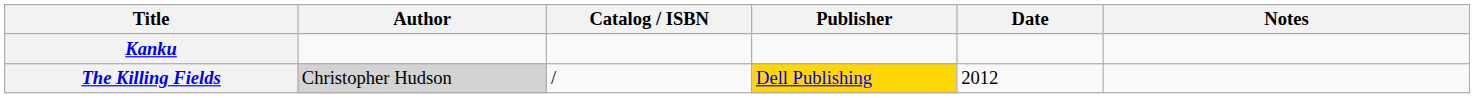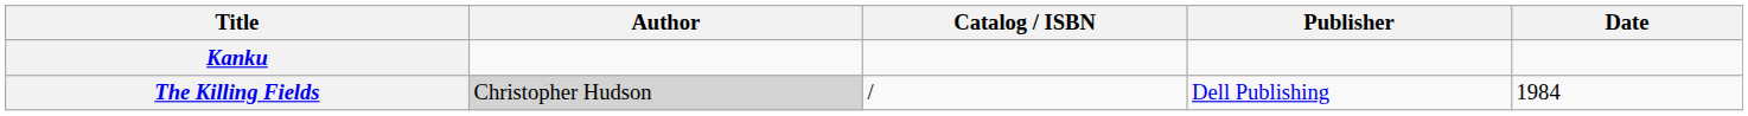 <table class="wikitable sortable" style="width:100%;">
 <tr>
 <th width=20%>Title</th>
 <th width=17%>Author</th>
 <th width=14%>Catalog / ISBN</th>
 <th width=14%>Publisher</th>
 <th width=10%>Date</th>
-<th width=25%>Notes</th>
 </tr>
 <tr>
 <th><em><a href='#'>Kanku</a></em></th>
-<td></td>
 <td></td>
 <td></td>
 <td></td>
 <td></td>
 </tr>
 <tr>
 <th><em><a href='#'>The Killing Fields</a></em></th>
 <td style="background: lightgrey;">Christopher Hudson</td>
 <td> / </td>
-<td style="background: gold;"><a href='#'>Dell Publishing</a></td>
-<td>2012</td>
-<td></td>
+<td><a href='#'>Dell Publishing</a></td>
+<td>1984</td>
 </tr>
 </table>
